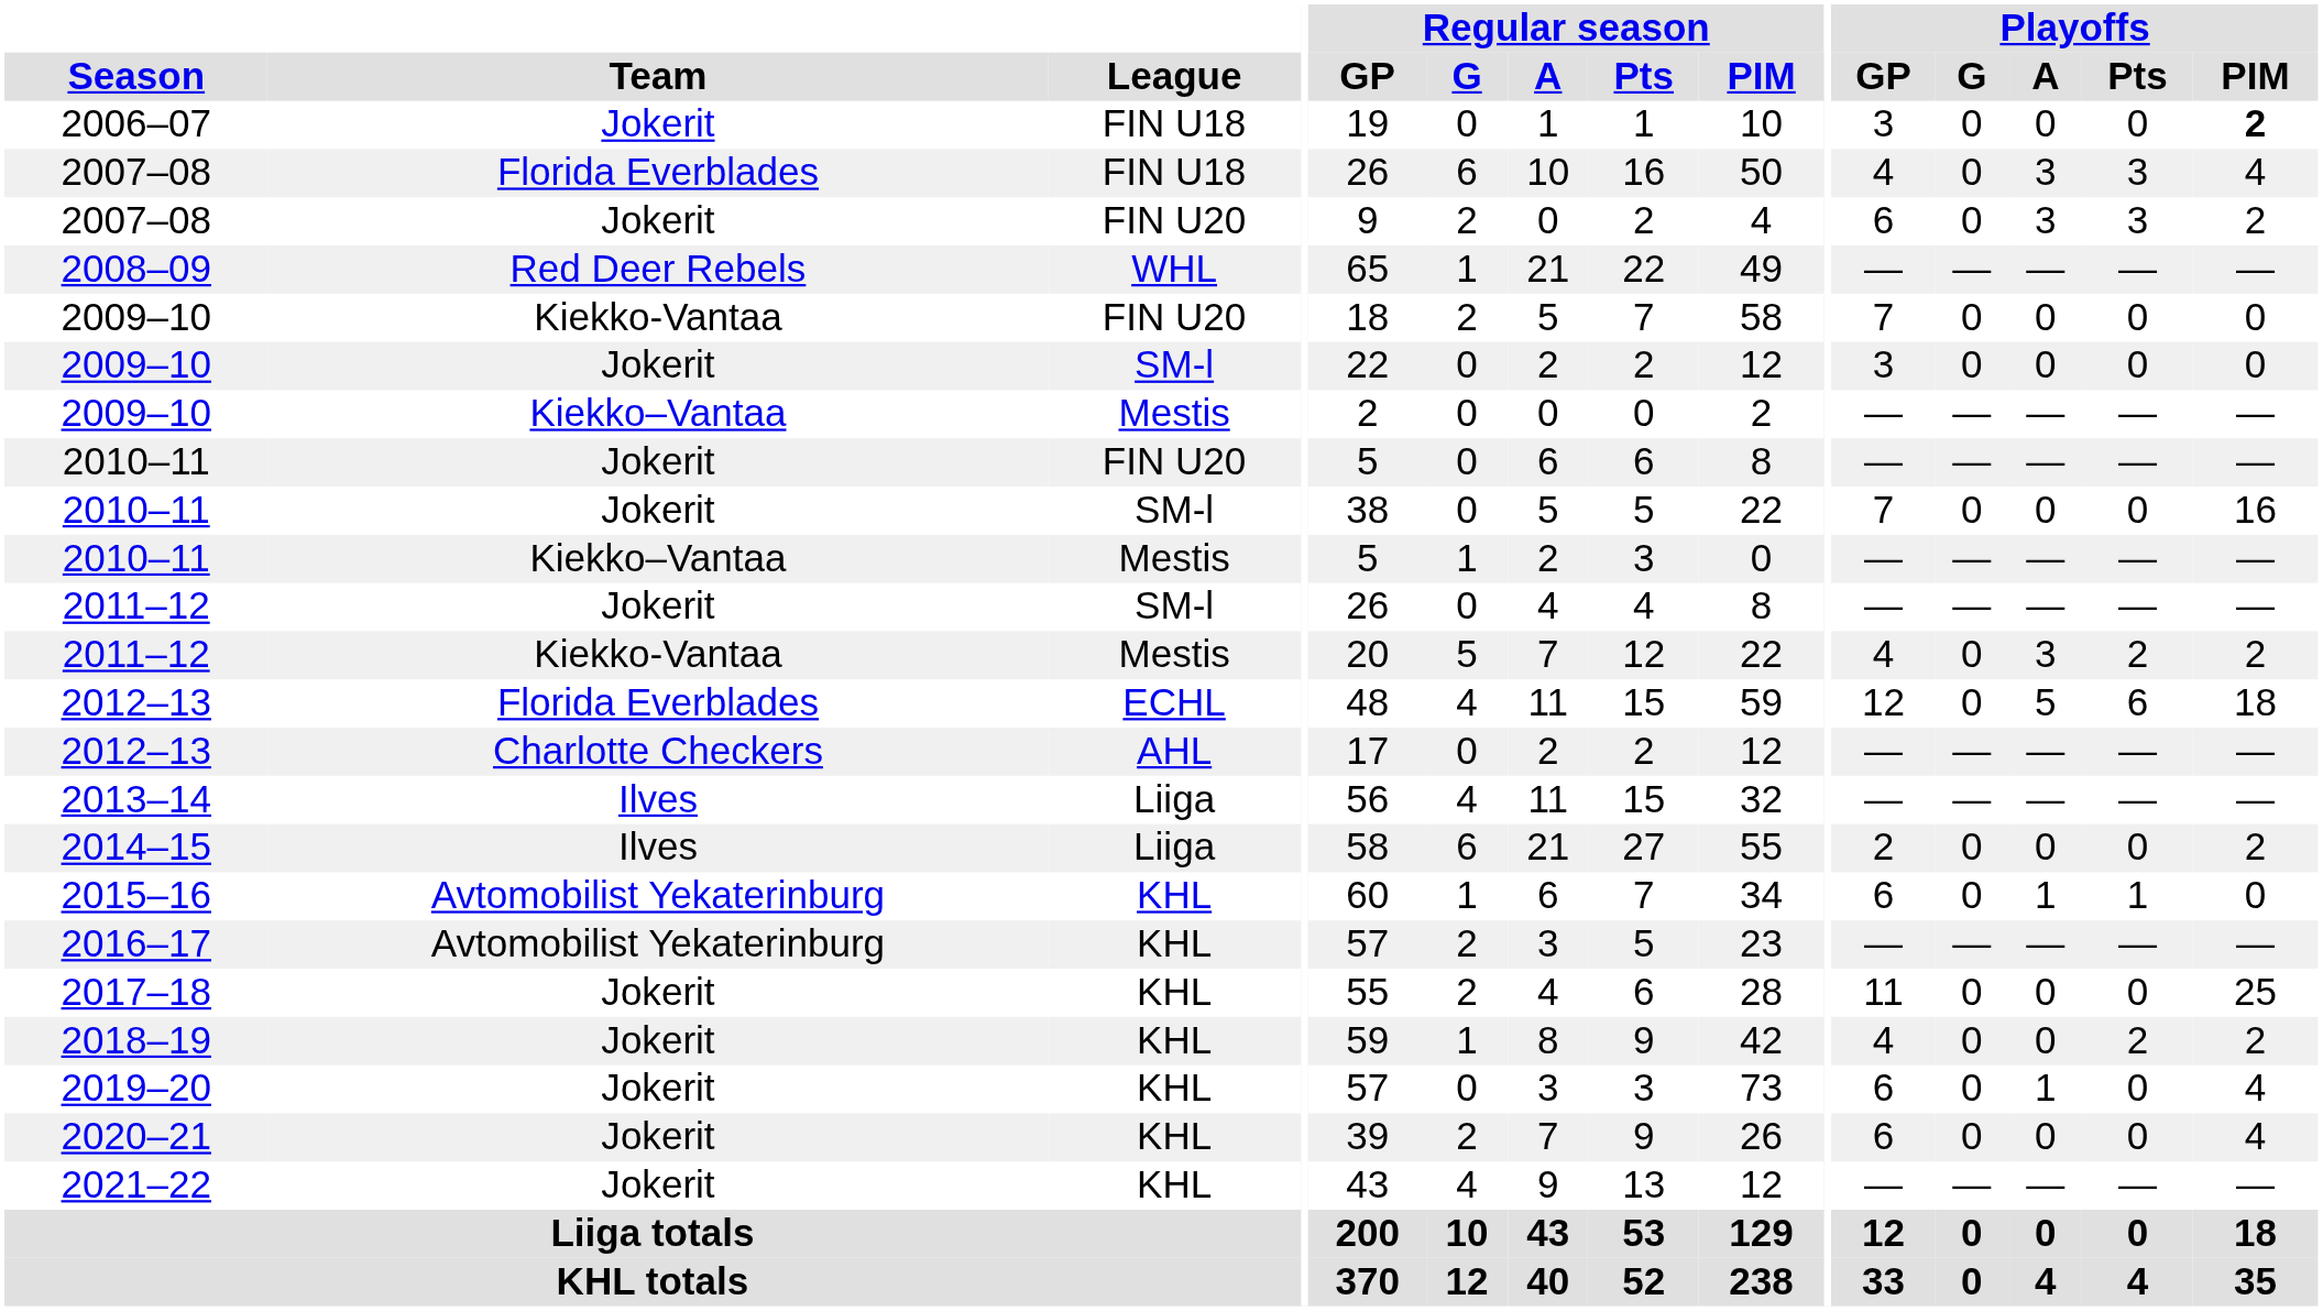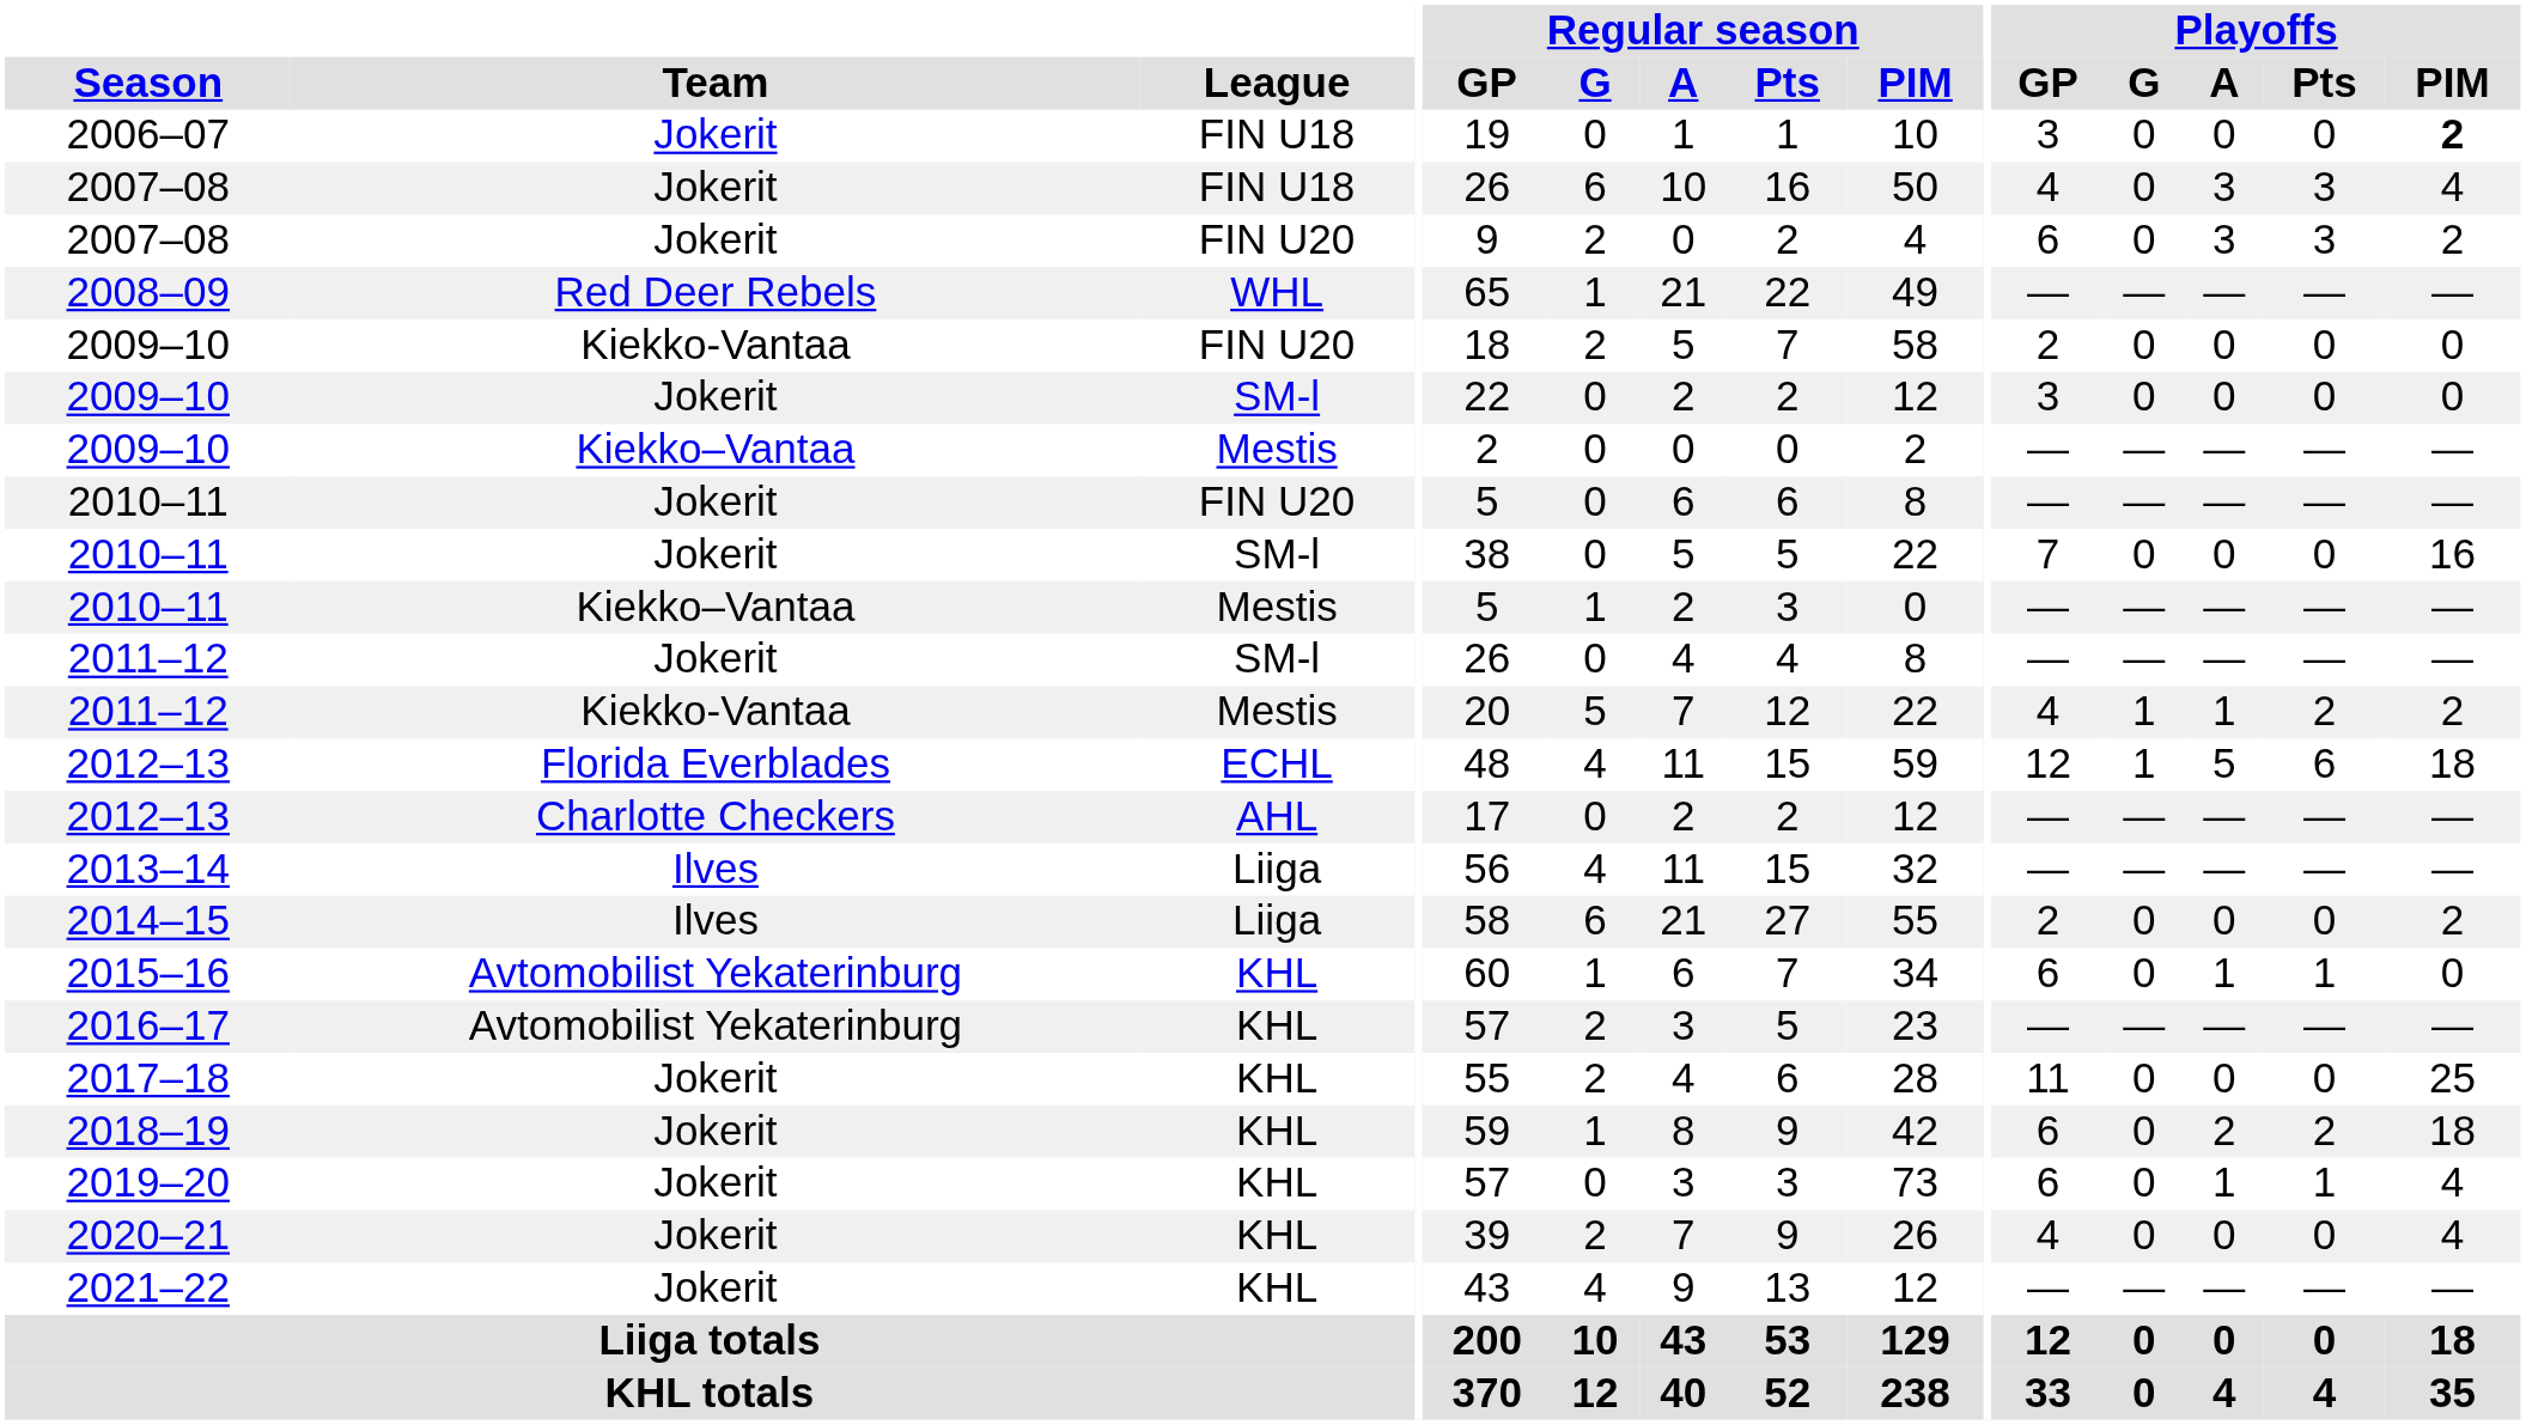 <table border="0" cellpadding="1" cellspacing="0" style="text-align:center; width:60em">
 <tr bgcolor="#e0e0e0">
 <th colspan="3" bgcolor="#ffffff"></th>
 <th rowspan="99" bgcolor="#ffffff"></th>
 <th colspan="5"><a href='#'>Regular season</a></th>
 <th rowspan="99" bgcolor="#ffffff"></th>
 <th colspan="5"><a href='#'>Playoffs</a></th>
 </tr>
 <tr bgcolor="#e0e0e0">
 <th><a href='#'>Season</a></th>
 <th>Team</th>
 <th>League</th>
 <th>GP</th>
 <th><a href='#'>G</a></th>
 <th><a href='#'>A</a></th>
 <th><a href='#'>Pts</a></th>
 <th><a href='#'>PIM</a></th>
 <th>GP</th>
 <th>G</th>
 <th>A</th>
 <th>Pts</th>
 <th>PIM</th>
 </tr>
 <tr>
 <td>2006–07</td>
 <td><a href='#'>Jokerit</a></td>
 <td>FIN U18</td>
 <td>19</td>
 <td>0</td>
 <td>1</td>
 <td>1</td>
 <td>10</td>
 <td>3</td>
 <td>0</td>
 <td>0</td>
 <td>0</td>
 <td><strong>2</strong></td>
 </tr>
 <tr bgcolor="#f0f0f0">
 <td>2007–08</td>
-<td><a href='#'>Florida Everblades</a></td>
+<td>Jokerit</td>
 <td>FIN U18</td>
 <td>26</td>
 <td>6</td>
 <td>10</td>
 <td>16</td>
 <td>50</td>
 <td>4</td>
 <td>0</td>
 <td>3</td>
 <td>3</td>
 <td>4</td>
 </tr>
 <tr>
 <td>2007–08</td>
 <td>Jokerit</td>
 <td>FIN U20</td>
 <td>9</td>
 <td>2</td>
 <td>0</td>
 <td>2</td>
 <td>4</td>
 <td>6</td>
 <td>0</td>
 <td>3</td>
 <td>3</td>
 <td>2</td>
 </tr>
 <tr bgcolor="#f0f0f0">
 <td><a href='#'>2008–09</a></td>
 <td><a href='#'>Red Deer Rebels</a></td>
 <td><a href='#'>WHL</a></td>
 <td>65</td>
 <td>1</td>
 <td>21</td>
 <td>22</td>
 <td>49</td>
 <td>—</td>
 <td>—</td>
 <td>—</td>
 <td>—</td>
 <td>—</td>
 </tr>
 <tr>
 <td>2009–10</td>
 <td>Kiekko-Vantaa</td>
 <td>FIN U20</td>
 <td>18</td>
 <td>2</td>
 <td>5</td>
 <td>7</td>
 <td>58</td>
-<td>7</td>
+<td>2</td>
 <td>0</td>
 <td>0</td>
 <td>0</td>
 <td>0</td>
 </tr>
 <tr bgcolor="#f0f0f0">
 <td><a href='#'>2009–10</a></td>
 <td>Jokerit</td>
 <td><a href='#'>SM-l</a></td>
 <td>22</td>
 <td>0</td>
 <td>2</td>
 <td>2</td>
 <td>12</td>
 <td>3</td>
 <td>0</td>
 <td>0</td>
 <td>0</td>
 <td>0</td>
 </tr>
 <tr>
 <td><a href='#'>2009–10</a></td>
 <td><a href='#'>Kiekko–Vantaa</a></td>
 <td><a href='#'>Mestis</a></td>
 <td>2</td>
 <td>0</td>
 <td>0</td>
 <td>0</td>
 <td>2</td>
 <td>—</td>
 <td>—</td>
 <td>—</td>
 <td>—</td>
 <td>—</td>
 </tr>
 <tr bgcolor="#f0f0f0">
 <td>2010–11</td>
 <td>Jokerit</td>
 <td>FIN U20</td>
 <td>5</td>
 <td>0</td>
 <td>6</td>
 <td>6</td>
 <td>8</td>
 <td>—</td>
 <td>—</td>
 <td>—</td>
 <td>—</td>
 <td>—</td>
 </tr>
 <tr>
 <td><a href='#'>2010–11</a></td>
 <td>Jokerit</td>
 <td>SM-l</td>
 <td>38</td>
 <td>0</td>
 <td>5</td>
 <td>5</td>
 <td>22</td>
 <td>7</td>
 <td>0</td>
 <td>0</td>
 <td>0</td>
 <td>16</td>
 </tr>
 <tr bgcolor="#f0f0f0">
 <td><a href='#'>2010–11</a></td>
 <td>Kiekko–Vantaa</td>
 <td>Mestis</td>
 <td>5</td>
 <td>1</td>
 <td>2</td>
 <td>3</td>
 <td>0</td>
 <td>—</td>
 <td>—</td>
 <td>—</td>
 <td>—</td>
 <td>—</td>
 </tr>
 <tr>
 <td><a href='#'>2011–12</a></td>
 <td>Jokerit</td>
 <td>SM-l</td>
 <td>26</td>
 <td>0</td>
 <td>4</td>
 <td>4</td>
 <td>8</td>
 <td>—</td>
 <td>—</td>
 <td>—</td>
 <td>—</td>
 <td>—</td>
 </tr>
 <tr bgcolor="#f0f0f0">
 <td><a href='#'>2011–12</a></td>
 <td>Kiekko-Vantaa</td>
 <td>Mestis</td>
 <td>20</td>
 <td>5</td>
 <td>7</td>
 <td>12</td>
 <td>22</td>
 <td>4</td>
-<td>0</td>
-<td>3</td>
+<td>1</td>
+<td>1</td>
 <td>2</td>
 <td>2</td>
 </tr>
 <tr>
 <td><a href='#'>2012–13</a></td>
 <td><a href='#'>Florida Everblades</a></td>
 <td><a href='#'>ECHL</a></td>
 <td>48</td>
 <td>4</td>
 <td>11</td>
 <td>15</td>
 <td>59</td>
 <td>12</td>
-<td>0</td>
+<td>1</td>
 <td>5</td>
 <td>6</td>
 <td>18</td>
 </tr>
 <tr bgcolor="#f0f0f0">
 <td><a href='#'>2012–13</a></td>
 <td><a href='#'>Charlotte Checkers</a></td>
 <td><a href='#'>AHL</a></td>
 <td>17</td>
 <td>0</td>
 <td>2</td>
 <td>2</td>
 <td>12</td>
 <td>—</td>
 <td>—</td>
 <td>—</td>
 <td>—</td>
 <td>—</td>
 </tr>
 <tr>
 <td><a href='#'>2013–14</a></td>
 <td><a href='#'>Ilves</a></td>
 <td>Liiga</td>
 <td>56</td>
 <td>4</td>
 <td>11</td>
 <td>15</td>
 <td>32</td>
 <td>—</td>
 <td>—</td>
 <td>—</td>
 <td>—</td>
 <td>—</td>
 </tr>
 <tr bgcolor="#f0f0f0">
 <td><a href='#'>2014–15</a></td>
 <td>Ilves</td>
 <td>Liiga</td>
 <td>58</td>
 <td>6</td>
 <td>21</td>
 <td>27</td>
 <td>55</td>
 <td>2</td>
 <td>0</td>
 <td>0</td>
 <td>0</td>
 <td>2</td>
 </tr>
 <tr>
 <td><a href='#'>2015–16</a></td>
 <td><a href='#'>Avtomobilist Yekaterinburg</a></td>
 <td><a href='#'>KHL</a></td>
 <td>60</td>
 <td>1</td>
 <td>6</td>
 <td>7</td>
 <td>34</td>
 <td>6</td>
 <td>0</td>
 <td>1</td>
 <td>1</td>
 <td>0</td>
 </tr>
 <tr bgcolor="#f0f0f0">
 <td><a href='#'>2016–17</a></td>
 <td>Avtomobilist Yekaterinburg</td>
 <td>KHL</td>
 <td>57</td>
 <td>2</td>
 <td>3</td>
 <td>5</td>
 <td>23</td>
 <td>—</td>
 <td>—</td>
 <td>—</td>
 <td>—</td>
 <td>—</td>
 </tr>
 <tr>
 <td><a href='#'>2017–18</a></td>
 <td>Jokerit</td>
 <td>KHL</td>
 <td>55</td>
 <td>2</td>
 <td>4</td>
 <td>6</td>
 <td>28</td>
 <td>11</td>
 <td>0</td>
 <td>0</td>
 <td>0</td>
 <td>25</td>
 </tr>
 <tr bgcolor="#f0f0f0">
 <td><a href='#'>2018–19</a></td>
 <td>Jokerit</td>
 <td>KHL</td>
 <td>59</td>
 <td>1</td>
 <td>8</td>
 <td>9</td>
 <td>42</td>
-<td>4</td>
-<td>0</td>
+<td>6</td>
 <td>0</td>
 <td>2</td>
 <td>2</td>
+<td>18</td>
 </tr>
 <tr>
 <td><a href='#'>2019–20</a></td>
 <td>Jokerit</td>
 <td>KHL</td>
 <td>57</td>
 <td>0</td>
 <td>3</td>
 <td>3</td>
 <td>73</td>
 <td>6</td>
 <td>0</td>
 <td>1</td>
-<td>0</td>
+<td>1</td>
 <td>4</td>
 </tr>
 <tr bgcolor="#f0f0f0">
 <td><a href='#'>2020–21</a></td>
 <td>Jokerit</td>
 <td>KHL</td>
 <td>39</td>
 <td>2</td>
 <td>7</td>
 <td>9</td>
 <td>26</td>
-<td>6</td>
+<td>4</td>
 <td>0</td>
 <td>0</td>
 <td>0</td>
 <td>4</td>
 </tr>
 <tr>
 <td><a href='#'>2021–22</a></td>
 <td>Jokerit</td>
 <td>KHL</td>
 <td>43</td>
 <td>4</td>
 <td>9</td>
 <td>13</td>
 <td>12</td>
 <td>—</td>
 <td>—</td>
 <td>—</td>
 <td>—</td>
 <td>—</td>
 </tr>
 <tr bgcolor="#e0e0e0">
 <th colspan="3">Liiga totals</th>
 <th>200</th>
 <th>10</th>
 <th>43</th>
 <th>53</th>
 <th>129</th>
 <th>12</th>
 <th>0</th>
 <th>0</th>
 <th>0</th>
 <th>18</th>
 </tr>
 <tr bgcolor="#e0e0e0">
 <th colspan="3">KHL totals</th>
 <th>370</th>
 <th>12</th>
 <th>40</th>
 <th>52</th>
 <th>238</th>
 <th>33</th>
 <th>0</th>
 <th>4</th>
 <th>4</th>
 <th>35</th>
 </tr>
 </table>
